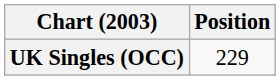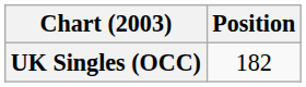 <table class="wikitable plainrowheaders" style="text-align:center">
 <tr>
 <th>Chart (2003)</th>
 <th>Position</th>
 </tr>
 <tr>
 <th scope="row">UK Singles (OCC)</th>
-<td>229</td>
+<td>182</td>
 </tr>
 </table>
